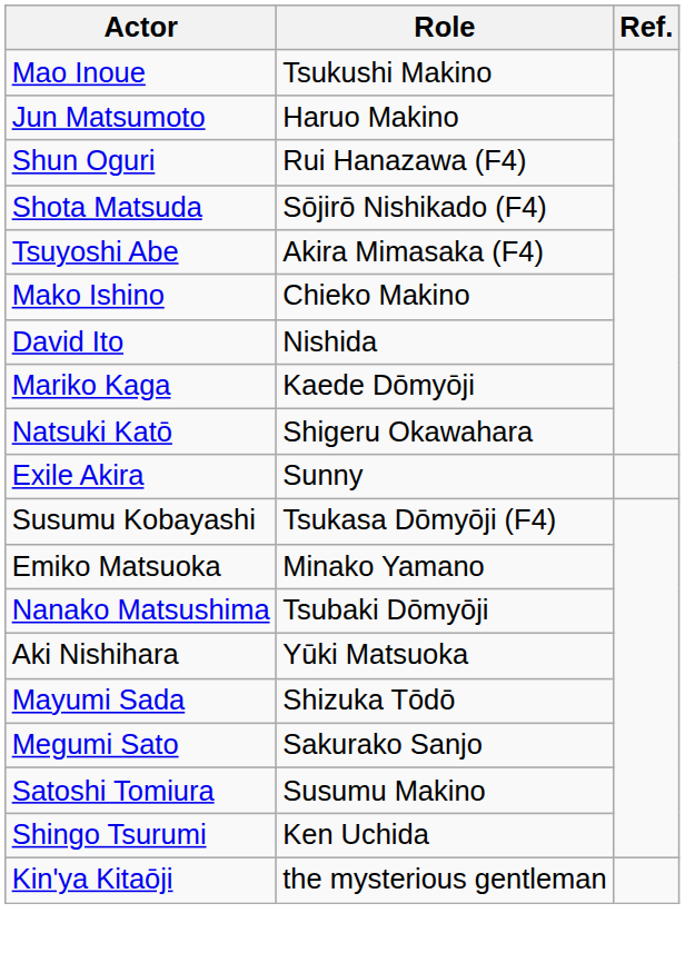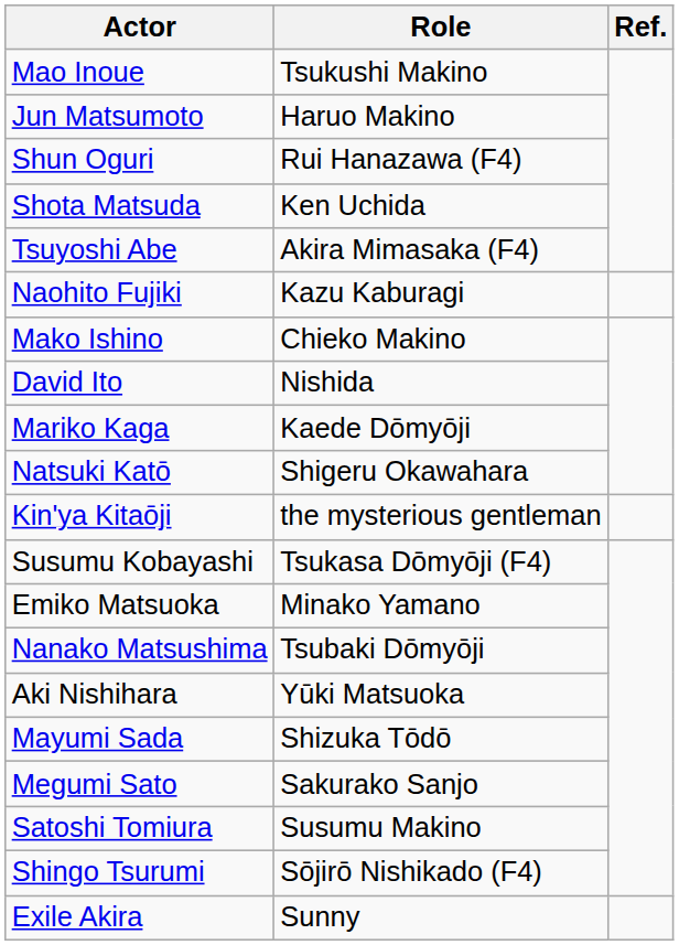 <table class="wikitable sortable">
 <tr>
 <th>Actor</th>
 <th>Role</th>
 <th>Ref.</th>
 </tr>
 <tr>
 <td><a href='#'>Mao Inoue</a></td>
 <td>Tsukushi Makino</td>
 </tr>
 <tr>
 <td><a href='#'>Jun Matsumoto</a></td>
 <td>Haruo Makino</td>
 </tr>
 <tr>
 <td><a href='#'>Shun Oguri</a></td>
 <td>Rui Hanazawa (F4)</td>
 </tr>
 <tr>
 <td><a href='#'>Shota Matsuda</a></td>
-<td>Sōjirō Nishikado (F4)</td>
+<td>Ken Uchida</td>
 </tr>
 <tr>
 <td><a href='#'>Tsuyoshi Abe</a></td>
 <td>Akira Mimasaka (F4)</td>
+</tr>
+<tr>
+<td><a href='#'>Naohito Fujiki</a></td>
+<td>Kazu Kaburagi</td>
+<td></td>
 </tr>
 <tr>
 <td><a href='#'>Mako Ishino</a></td>
 <td>Chieko Makino</td>
 </tr>
 <tr>
 <td><a href='#'>David Ito</a></td>
 <td>Nishida</td>
 </tr>
 <tr>
 <td><a href='#'>Mariko Kaga</a></td>
 <td>Kaede Dōmyōji</td>
 </tr>
 <tr>
 <td><a href='#'>Natsuki Katō</a></td>
 <td>Shigeru Okawahara</td>
 </tr>
 <tr>
-<td><a href='#'>Exile Akira</a></td>
-<td>Sunny</td>
+<td><a href='#'>Kin'ya Kitaōji</a></td>
+<td>the mysterious gentleman</td>
 <td></td>
 </tr>
 <tr>
 <td>Susumu Kobayashi</td>
 <td>Tsukasa Dōmyōji (F4)</td>
 </tr>
 <tr>
 <td>Emiko Matsuoka</td>
 <td>Minako Yamano</td>
 </tr>
 <tr>
 <td><a href='#'>Nanako Matsushima</a></td>
 <td>Tsubaki Dōmyōji</td>
 </tr>
 <tr>
 <td>Aki Nishihara</td>
 <td>Yūki Matsuoka</td>
 </tr>
 <tr>
 <td><a href='#'>Mayumi Sada</a></td>
 <td>Shizuka Tōdō</td>
 </tr>
 <tr>
 <td><a href='#'>Megumi Sato</a></td>
 <td>Sakurako Sanjo</td>
 </tr>
 <tr>
 <td><a href='#'>Satoshi Tomiura</a></td>
 <td>Susumu Makino</td>
 </tr>
 <tr>
 <td><a href='#'>Shingo Tsurumi</a></td>
-<td>Ken Uchida</td>
+<td>Sōjirō Nishikado (F4)</td>
 </tr>
 <tr>
-<td><a href='#'>Kin'ya Kitaōji</a></td>
-<td>the mysterious gentleman</td>
+<td><a href='#'>Exile Akira</a></td>
+<td>Sunny</td>
 <td></td>
 </tr>
 </table>
